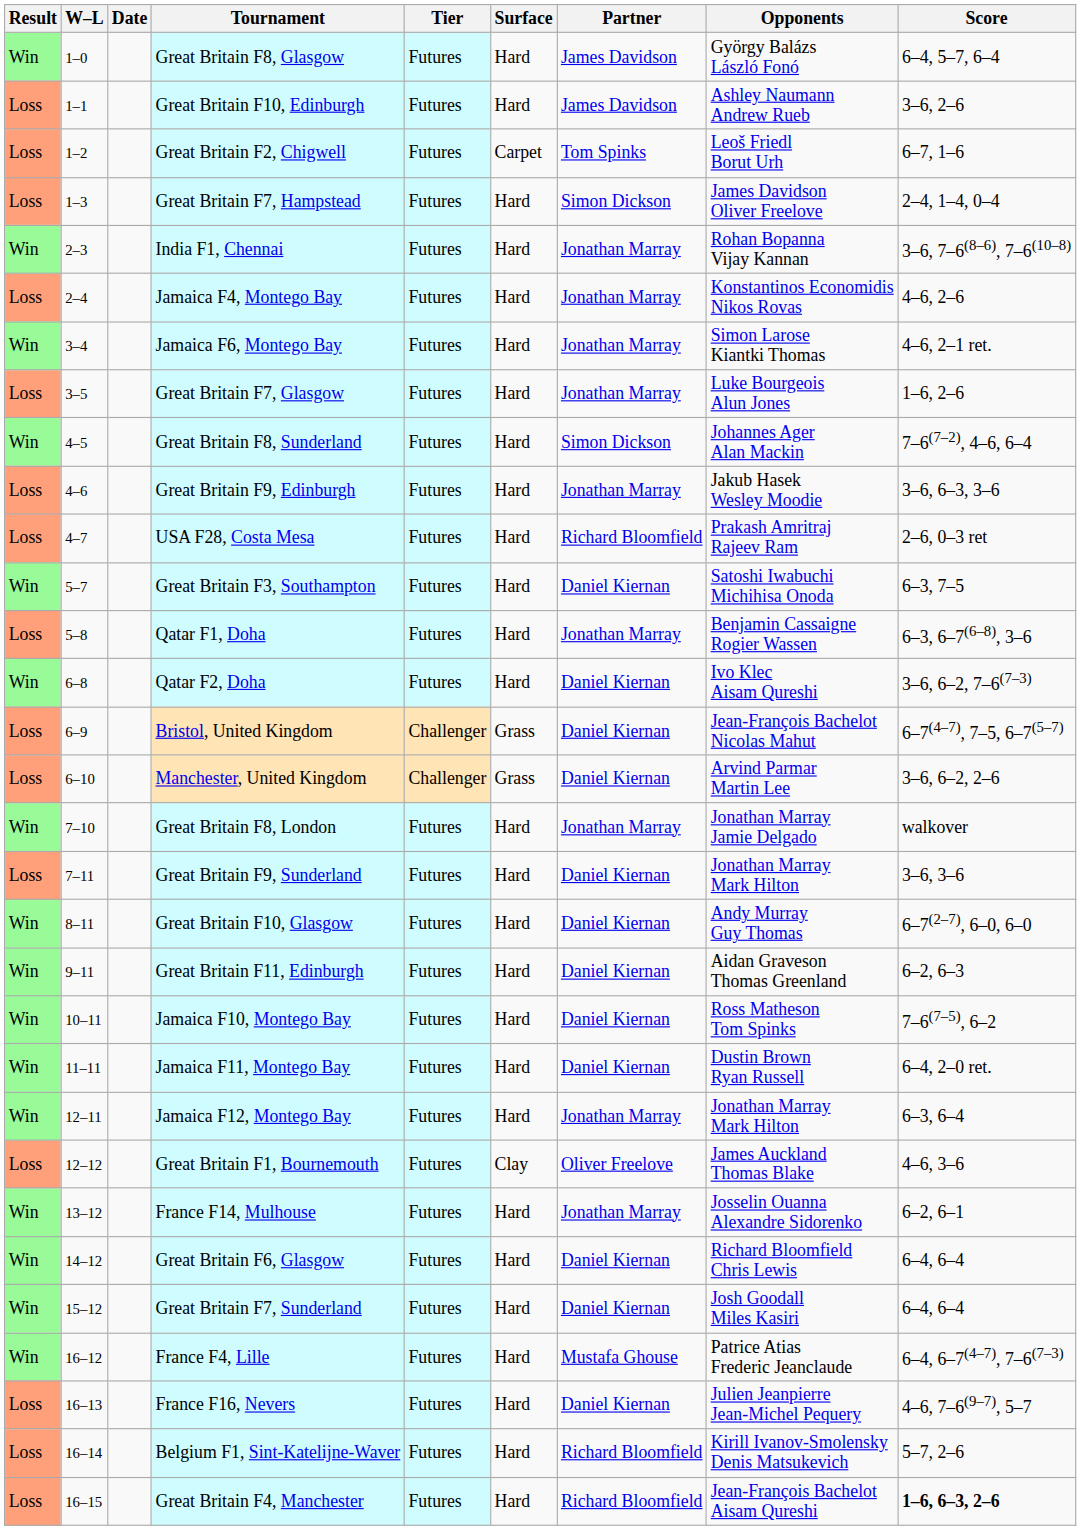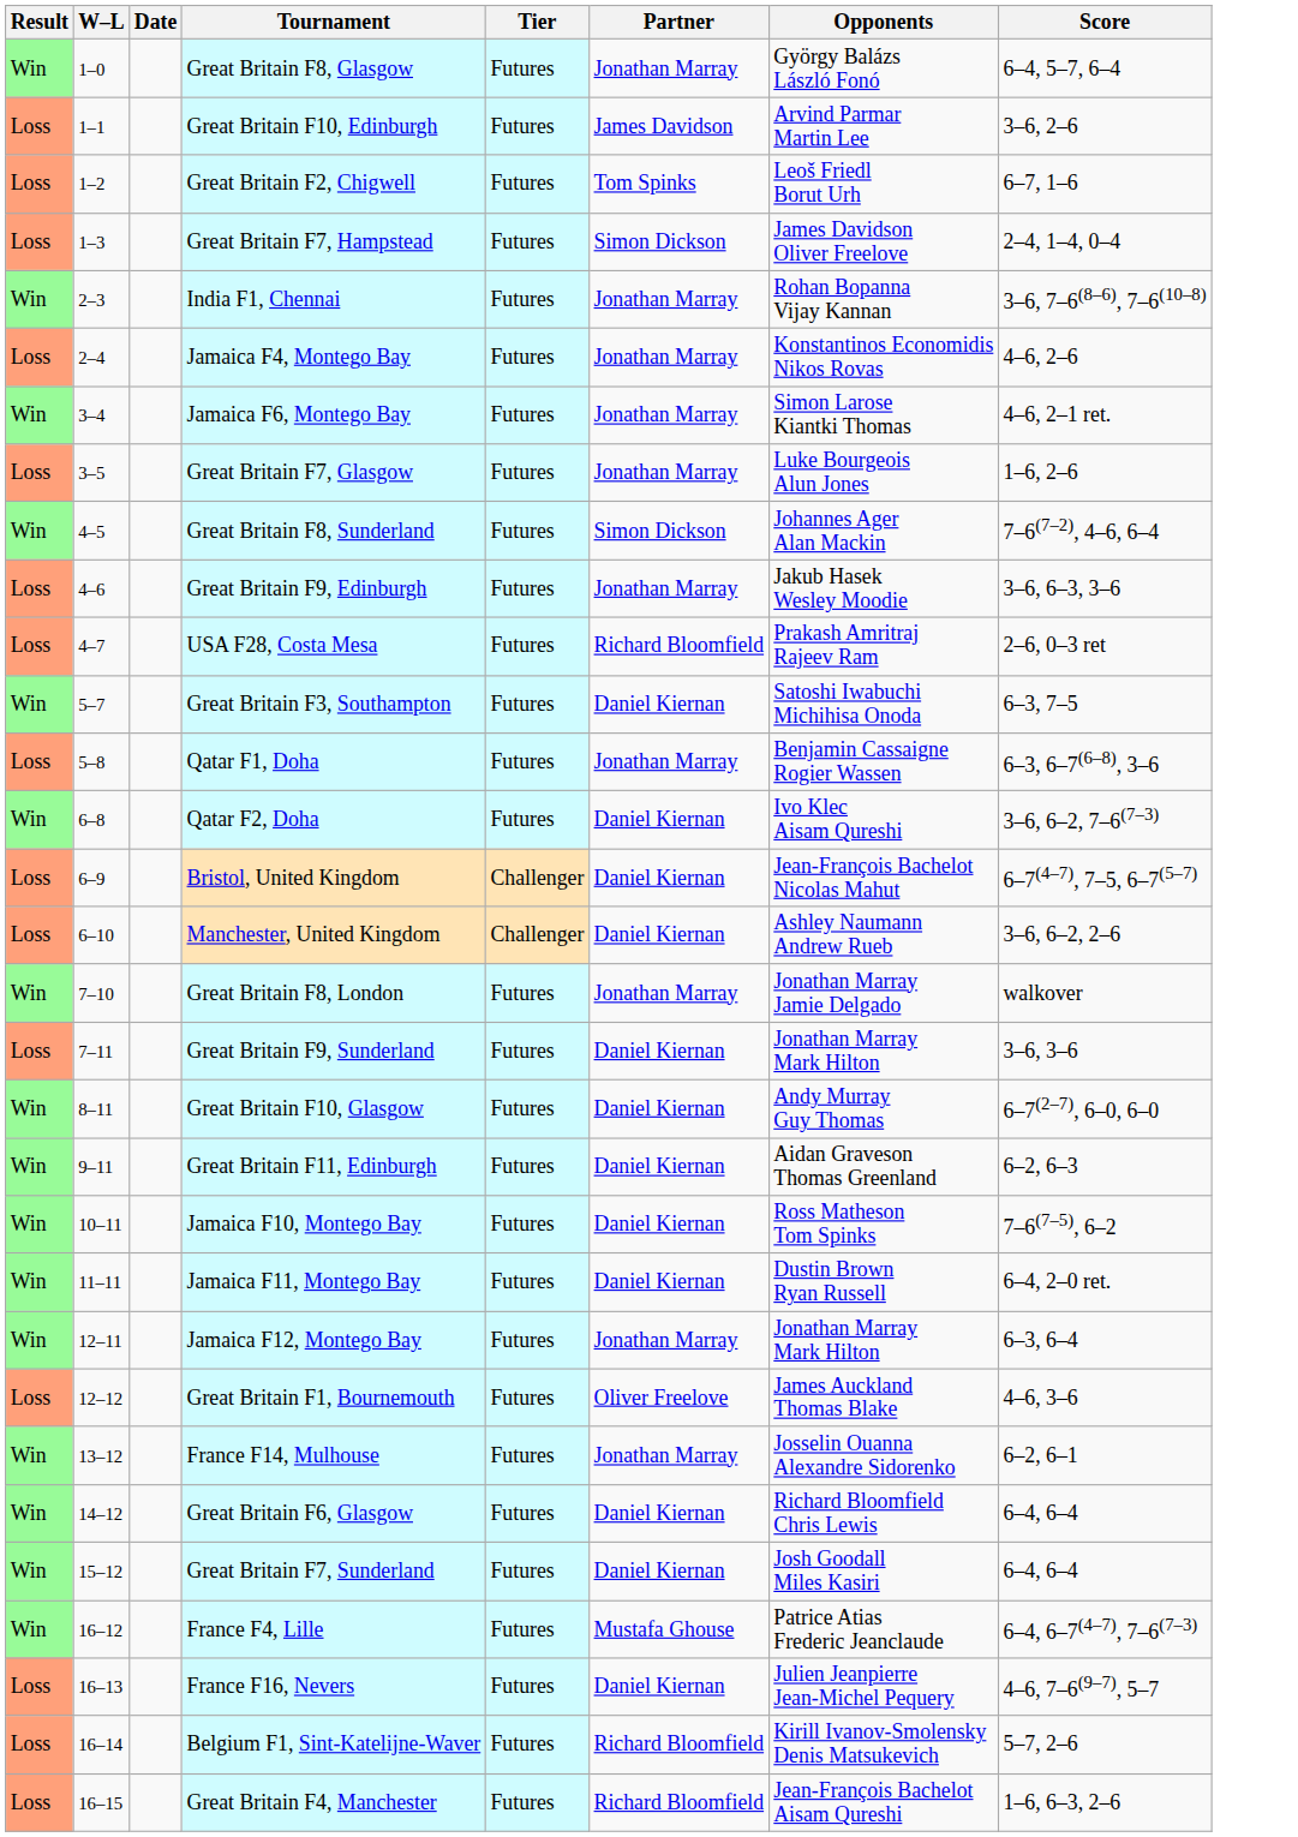 <table class="sortable wikitable">
 <tr>
 <th>Result</th>
 <th class="unsortable">W–L</th>
 <th>Date</th>
 <th>Tournament</th>
 <th>Tier</th>
-<th>Surface</th>
 <th>Partner</th>
 <th>Opponents</th>
 <th class="unsortable">Score</th>
 </tr>
 <tr>
 <td style="background:#98fb98;">Win</td>
 <td><small>1–0</small></td>
 <td></td>
 <td style="background:#cffcff;">Great Britain F8, <a href='#'>Glasgow</a></td>
 <td style="background:#cffcff;">Futures</td>
-<td>Hard</td>
-<td> <a href='#'>James Davidson</a></td>
+<td> <a href='#'>Jonathan Marray</a></td>
 <td> György Balázs <br>  <a href='#'>László Fonó</a></td>
 <td>6–4, 5–7, 6–4</td>
 </tr>
 <tr>
 <td style="background:#ffa07a;">Loss</td>
 <td><small>1–1</small></td>
 <td></td>
 <td style="background:#cffcff;">Great Britain F10, <a href='#'>Edinburgh</a></td>
 <td style="background:#cffcff;">Futures</td>
-<td>Hard</td>
 <td> <a href='#'>James Davidson</a></td>
-<td> <a href='#'>Ashley Naumann</a> <br>  <a href='#'>Andrew Rueb</a></td>
+<td> <a href='#'>Arvind Parmar</a> <br>  <a href='#'>Martin Lee</a></td>
 <td>3–6, 2–6</td>
 </tr>
 <tr>
 <td style="background:#ffa07a;">Loss</td>
 <td><small>1–2</small></td>
 <td></td>
 <td style="background:#cffcff;">Great Britain F2, <a href='#'>Chigwell</a></td>
 <td style="background:#cffcff;">Futures</td>
-<td>Carpet</td>
 <td> <a href='#'>Tom Spinks</a></td>
 <td> <a href='#'>Leoš Friedl</a> <br>  <a href='#'>Borut Urh</a></td>
 <td>6–7, 1–6</td>
 </tr>
 <tr>
 <td style="background:#ffa07a;">Loss</td>
 <td><small>1–3</small></td>
 <td></td>
 <td style="background:#cffcff;">Great Britain F7, <a href='#'>Hampstead</a></td>
 <td style="background:#cffcff;">Futures</td>
-<td>Hard</td>
 <td> <a href='#'>Simon Dickson</a></td>
 <td> <a href='#'>James Davidson</a> <br>  <a href='#'>Oliver Freelove</a></td>
 <td>2–4, 1–4, 0–4</td>
 </tr>
 <tr>
 <td style="background:#98fb98;">Win</td>
 <td><small>2–3</small></td>
 <td></td>
 <td style="background:#cffcff;">India F1, <a href='#'>Chennai</a></td>
 <td style="background:#cffcff;">Futures</td>
-<td>Hard</td>
 <td> <a href='#'>Jonathan Marray</a></td>
 <td> <a href='#'>Rohan Bopanna</a> <br>  Vijay Kannan</td>
 <td>3–6, 7–6<sup>(8–6)</sup>, 7–6<sup>(10–8)</sup></td>
 </tr>
 <tr>
 <td style="background:#ffa07a;">Loss</td>
 <td><small>2–4</small></td>
 <td></td>
 <td style="background:#cffcff;">Jamaica F4, <a href='#'>Montego Bay</a></td>
 <td style="background:#cffcff;">Futures</td>
-<td>Hard</td>
 <td> <a href='#'>Jonathan Marray</a></td>
 <td> <a href='#'>Konstantinos Economidis</a> <br>  <a href='#'>Nikos Rovas</a></td>
 <td>4–6, 2–6</td>
 </tr>
 <tr>
 <td style="background:#98fb98;">Win</td>
 <td><small>3–4</small></td>
 <td></td>
 <td style="background:#cffcff;">Jamaica F6, <a href='#'>Montego Bay</a></td>
 <td style="background:#cffcff;">Futures</td>
-<td>Hard</td>
 <td> <a href='#'>Jonathan Marray</a></td>
 <td> <a href='#'>Simon Larose</a> <br>  Kiantki Thomas</td>
 <td>4–6, 2–1 ret.</td>
 </tr>
 <tr>
 <td style="background:#ffa07a;">Loss</td>
 <td><small>3–5</small></td>
 <td></td>
 <td style="background:#cffcff;">Great Britain F7, <a href='#'>Glasgow</a></td>
 <td style="background:#cffcff;">Futures</td>
-<td>Hard</td>
 <td> <a href='#'>Jonathan Marray</a></td>
 <td> <a href='#'>Luke Bourgeois</a> <br>  <a href='#'>Alun Jones</a></td>
 <td>1–6, 2–6</td>
 </tr>
 <tr>
 <td style="background:#98fb98;">Win</td>
 <td><small>4–5</small></td>
 <td></td>
 <td style="background:#cffcff;">Great Britain F8, <a href='#'>Sunderland</a></td>
 <td style="background:#cffcff;">Futures</td>
-<td>Hard</td>
 <td> <a href='#'>Simon Dickson</a></td>
 <td> <a href='#'>Johannes Ager</a> <br>  <a href='#'>Alan Mackin</a></td>
 <td>7–6<sup>(7–2)</sup>, 4–6, 6–4</td>
 </tr>
 <tr>
 <td style="background:#ffa07a;">Loss</td>
 <td><small>4–6</small></td>
 <td></td>
 <td style="background:#cffcff;">Great Britain F9, <a href='#'>Edinburgh</a></td>
 <td style="background:#cffcff;">Futures</td>
-<td>Hard</td>
 <td> <a href='#'>Jonathan Marray</a></td>
 <td> Jakub Hasek <br>  <a href='#'>Wesley Moodie</a></td>
 <td>3–6, 6–3, 3–6</td>
 </tr>
 <tr>
 <td style="background:#ffa07a;">Loss</td>
 <td><small>4–7</small></td>
 <td></td>
 <td style="background:#cffcff;">USA F28, <a href='#'>Costa Mesa</a></td>
 <td style="background:#cffcff;">Futures</td>
-<td>Hard</td>
 <td> <a href='#'>Richard Bloomfield</a></td>
 <td> <a href='#'>Prakash Amritraj</a> <br>  <a href='#'>Rajeev Ram</a></td>
 <td>2–6, 0–3 ret</td>
 </tr>
 <tr>
 <td style="background:#98fb98;">Win</td>
 <td><small>5–7</small></td>
 <td></td>
 <td style="background:#cffcff;">Great Britain F3, <a href='#'>Southampton</a></td>
 <td style="background:#cffcff;">Futures</td>
-<td>Hard</td>
 <td> <a href='#'>Daniel Kiernan</a></td>
 <td> <a href='#'>Satoshi Iwabuchi</a> <br>  <a href='#'>Michihisa Onoda</a></td>
 <td>6–3, 7–5</td>
 </tr>
 <tr>
 <td style="background:#ffa07a;">Loss</td>
 <td><small>5–8</small></td>
 <td></td>
 <td style="background:#cffcff;">Qatar F1, <a href='#'>Doha</a></td>
 <td style="background:#cffcff;">Futures</td>
-<td>Hard</td>
 <td> <a href='#'>Jonathan Marray</a></td>
 <td> <a href='#'>Benjamin Cassaigne</a> <br>  <a href='#'>Rogier Wassen</a></td>
 <td>6–3, 6–7<sup>(6–8)</sup>, 3–6</td>
 </tr>
 <tr>
 <td style="background:#98fb98;">Win</td>
 <td><small>6–8</small></td>
 <td></td>
 <td style="background:#cffcff;">Qatar F2, <a href='#'>Doha</a></td>
 <td style="background:#cffcff;">Futures</td>
-<td>Hard</td>
 <td> <a href='#'>Daniel Kiernan</a></td>
 <td> <a href='#'>Ivo Klec</a> <br>  <a href='#'>Aisam Qureshi</a></td>
 <td>3–6, 6–2, 7–6<sup>(7–3)</sup></td>
 </tr>
 <tr>
 <td style="background:#ffa07a;">Loss</td>
 <td><small>6–9</small></td>
 <td></td>
 <td style="background:moccasin;"><a href='#'>Bristol</a>, United Kingdom</td>
 <td style="background:moccasin;">Challenger</td>
-<td>Grass</td>
 <td> <a href='#'>Daniel Kiernan</a></td>
 <td> <a href='#'>Jean-François Bachelot</a> <br>  <a href='#'>Nicolas Mahut</a></td>
 <td>6–7<sup>(4–7)</sup>, 7–5, 6–7<sup>(5–7)</sup></td>
 </tr>
 <tr>
 <td style="background:#ffa07a;">Loss</td>
 <td><small>6–10</small></td>
 <td></td>
 <td style="background:moccasin;"><a href='#'>Manchester</a>, United Kingdom</td>
 <td style="background:moccasin;">Challenger</td>
-<td>Grass</td>
 <td> <a href='#'>Daniel Kiernan</a></td>
-<td> <a href='#'>Arvind Parmar</a> <br>  <a href='#'>Martin Lee</a></td>
+<td> <a href='#'>Ashley Naumann</a> <br>  <a href='#'>Andrew Rueb</a></td>
 <td>3–6, 6–2, 2–6</td>
 </tr>
 <tr>
 <td style="background:#98fb98;">Win</td>
 <td><small>7–10</small></td>
 <td></td>
 <td style="background:#cffcff;">Great Britain F8, London</td>
 <td style="background:#cffcff;">Futures</td>
-<td>Hard</td>
 <td> <a href='#'>Jonathan Marray</a></td>
 <td> <a href='#'>Jonathan Marray</a> <br>  <a href='#'>Jamie Delgado</a></td>
 <td>walkover</td>
 </tr>
 <tr>
 <td style="background:#ffa07a;">Loss</td>
 <td><small>7–11</small></td>
 <td></td>
 <td style="background:#cffcff;">Great Britain F9, <a href='#'>Sunderland</a></td>
 <td style="background:#cffcff;">Futures</td>
-<td>Hard</td>
 <td> <a href='#'>Daniel Kiernan</a></td>
 <td> <a href='#'>Jonathan Marray</a> <br>  <a href='#'>Mark Hilton</a></td>
 <td>3–6, 3–6</td>
 </tr>
 <tr>
 <td style="background:#98fb98;">Win</td>
 <td><small>8–11</small></td>
 <td></td>
 <td style="background:#cffcff;">Great Britain F10, <a href='#'>Glasgow</a></td>
 <td style="background:#cffcff;">Futures</td>
-<td>Hard</td>
 <td> <a href='#'>Daniel Kiernan</a></td>
 <td> <a href='#'>Andy Murray</a> <br>  <a href='#'>Guy Thomas</a></td>
 <td>6–7<sup>(2–7)</sup>, 6–0, 6–0</td>
 </tr>
 <tr>
 <td style="background:#98fb98;">Win</td>
 <td><small>9–11</small></td>
 <td></td>
 <td style="background:#cffcff;">Great Britain F11, <a href='#'>Edinburgh</a></td>
 <td style="background:#cffcff;">Futures</td>
-<td>Hard</td>
 <td> <a href='#'>Daniel Kiernan</a></td>
 <td> Aidan Graveson <br>  Thomas Greenland</td>
 <td>6–2, 6–3</td>
 </tr>
 <tr>
 <td style="background:#98fb98;">Win</td>
 <td><small>10–11</small></td>
 <td></td>
 <td style="background:#cffcff;">Jamaica F10, <a href='#'>Montego Bay</a></td>
 <td style="background:#cffcff;">Futures</td>
-<td>Hard</td>
 <td> <a href='#'>Daniel Kiernan</a></td>
 <td> <a href='#'>Ross Matheson</a> <br>  <a href='#'>Tom Spinks</a></td>
 <td>7–6<sup>(7–5)</sup>, 6–2</td>
 </tr>
 <tr>
 <td style="background:#98fb98;">Win</td>
 <td><small>11–11</small></td>
 <td></td>
 <td style="background:#cffcff;">Jamaica F11, <a href='#'>Montego Bay</a></td>
 <td style="background:#cffcff;">Futures</td>
-<td>Hard</td>
 <td> <a href='#'>Daniel Kiernan</a></td>
 <td> <a href='#'>Dustin Brown</a> <br>  <a href='#'>Ryan Russell</a></td>
 <td>6–4, 2–0 ret.</td>
 </tr>
 <tr>
 <td style="background:#98fb98;">Win</td>
 <td><small>12–11</small></td>
 <td></td>
 <td style="background:#cffcff;">Jamaica F12, <a href='#'>Montego Bay</a></td>
 <td style="background:#cffcff;">Futures</td>
-<td>Hard</td>
 <td> <a href='#'>Jonathan Marray</a></td>
 <td> <a href='#'>Jonathan Marray</a> <br>  <a href='#'>Mark Hilton</a></td>
 <td>6–3, 6–4</td>
 </tr>
 <tr>
 <td style="background:#ffa07a;">Loss</td>
 <td><small>12–12</small></td>
 <td></td>
 <td style="background:#cffcff;">Great Britain F1, <a href='#'>Bournemouth</a></td>
 <td style="background:#cffcff;">Futures</td>
-<td>Clay</td>
 <td> <a href='#'>Oliver Freelove</a></td>
 <td> <a href='#'>James Auckland</a> <br>  <a href='#'>Thomas Blake</a></td>
 <td>4–6, 3–6</td>
 </tr>
 <tr>
 <td style="background:#98fb98;">Win</td>
 <td><small>13–12</small></td>
 <td></td>
 <td style="background:#cffcff;">France F14, <a href='#'>Mulhouse</a></td>
 <td style="background:#cffcff;">Futures</td>
-<td>Hard</td>
 <td> <a href='#'>Jonathan Marray</a></td>
 <td> <a href='#'>Josselin Ouanna</a> <br>  <a href='#'>Alexandre Sidorenko</a></td>
 <td>6–2, 6–1</td>
 </tr>
 <tr>
 <td style="background:#98fb98;">Win</td>
 <td><small>14–12</small></td>
 <td></td>
 <td style="background:#cffcff;">Great Britain F6, <a href='#'>Glasgow</a></td>
 <td style="background:#cffcff;">Futures</td>
-<td>Hard</td>
 <td> <a href='#'>Daniel Kiernan</a></td>
 <td> <a href='#'>Richard Bloomfield</a> <br>  <a href='#'>Chris Lewis</a></td>
 <td>6–4, 6–4</td>
 </tr>
 <tr>
 <td style="background:#98fb98;">Win</td>
 <td><small>15–12</small></td>
 <td></td>
 <td style="background:#cffcff;">Great Britain F7, <a href='#'>Sunderland</a></td>
 <td style="background:#cffcff;">Futures</td>
-<td>Hard</td>
 <td> <a href='#'>Daniel Kiernan</a></td>
 <td> <a href='#'>Josh Goodall</a> <br>  <a href='#'>Miles Kasiri</a></td>
 <td>6–4, 6–4</td>
 </tr>
 <tr>
 <td style="background:#98fb98;">Win</td>
 <td><small>16–12</small></td>
 <td></td>
 <td style="background:#cffcff;">France F4, <a href='#'>Lille</a></td>
 <td style="background:#cffcff;">Futures</td>
-<td>Hard</td>
 <td> <a href='#'>Mustafa Ghouse</a></td>
 <td> Patrice Atias <br>  Frederic Jeanclaude</td>
 <td>6–4, 6–7<sup>(4–7)</sup>, 7–6<sup>(7–3)</sup></td>
 </tr>
 <tr>
 <td style="background:#ffa07a;">Loss</td>
 <td><small>16–13</small></td>
 <td></td>
 <td style="background:#cffcff;">France F16, <a href='#'>Nevers</a></td>
 <td style="background:#cffcff;">Futures</td>
-<td>Hard</td>
 <td> <a href='#'>Daniel Kiernan</a></td>
 <td> <a href='#'>Julien Jeanpierre</a> <br>  <a href='#'>Jean-Michel Pequery</a></td>
 <td>4–6, 7–6<sup>(9–7)</sup>, 5–7</td>
 </tr>
 <tr>
 <td style="background:#ffa07a;">Loss</td>
 <td><small>16–14</small></td>
 <td></td>
 <td style="background:#cffcff;">Belgium F1, <a href='#'>Sint-Katelijne-Waver</a></td>
 <td style="background:#cffcff;">Futures</td>
-<td>Hard</td>
 <td> <a href='#'>Richard Bloomfield</a></td>
 <td> <a href='#'>Kirill Ivanov-Smolensky</a> <br>  <a href='#'>Denis Matsukevich</a></td>
 <td>5–7, 2–6</td>
 </tr>
 <tr>
 <td style="background:#ffa07a;">Loss</td>
 <td><small>16–15</small></td>
 <td></td>
 <td style="background:#cffcff;">Great Britain F4, <a href='#'>Manchester</a></td>
 <td style="background:#cffcff;">Futures</td>
-<td>Hard</td>
 <td> <a href='#'>Richard Bloomfield</a></td>
 <td> <a href='#'>Jean-François Bachelot</a> <br>  <a href='#'>Aisam Qureshi</a></td>
-<td><strong>1–6, 6–3, 2–6</strong></td>
+<td>1–6, 6–3, 2–6</td>
 </tr>
 </table>
